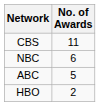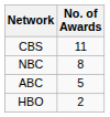 <table class="wikitable">
 <tr>
 <th>Network</th>
 <th>No. of<br>Awards</th>
 </tr>
 <tr style="text-align:center">
 <td>CBS</td>
 <td>11</td>
 </tr>
 <tr style="text-align:center">
 <td>NBC</td>
-<td>6</td>
+<td>8</td>
 </tr>
 <tr style="text-align:center">
 <td>ABC</td>
 <td>5</td>
 </tr>
 <tr style="text-align:center">
 <td>HBO</td>
 <td>2</td>
 </tr>
 </table>
